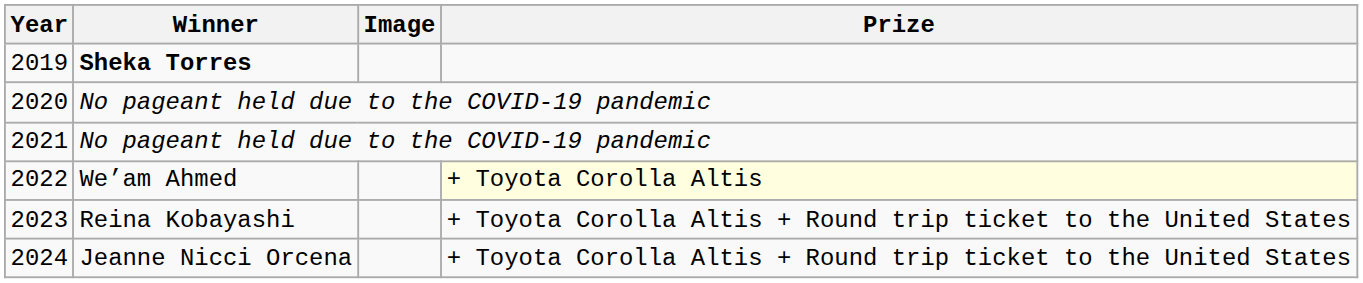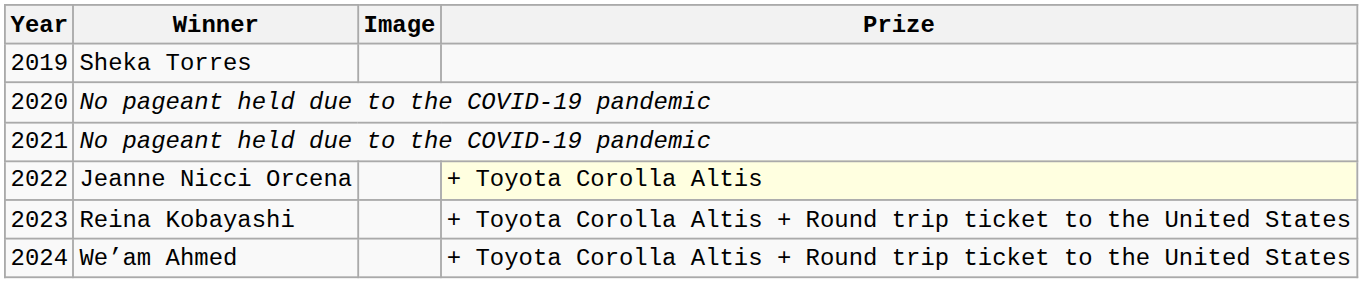 <table class="wikitable">
 <tr>
 <th>Year</th>
 <th>Winner</th>
 <th>Image</th>
 <th>Prize</th>
 </tr>
 <tr>
 <td>2019</td>
-<td><strong>Sheka Torres</strong></td>
+<td>Sheka Torres</td>
 <td></td>
 <td></td>
 </tr>
 <tr>
 <td>2020</td>
 <td colspan="3"><em>No pageant held due to the COVID-19 pandemic</em></td>
 </tr>
 <tr>
 <td>2021</td>
 <td colspan="3"><em>No pageant held due to the COVID-19 pandemic</em></td>
 </tr>
 <tr>
 <td>2022</td>
-<td>We’am Ahmed</td>
+<td>Jeanne Nicci Orcena</td>
 <td></td>
 <td style="background: lightyellow;"> + Toyota Corolla Altis</td>
 </tr>
 <tr>
 <td>2023</td>
 <td>Reina Kobayashi</td>
 <td></td>
 <td> + Toyota Corolla Altis + Round trip ticket to the United States</td>
 </tr>
 <tr>
 <td>2024</td>
-<td>Jeanne Nicci Orcena</td>
+<td>We’am Ahmed</td>
 <td></td>
 <td> + Toyota Corolla Altis + Round trip ticket to the United States</td>
 </tr>
 </table>
